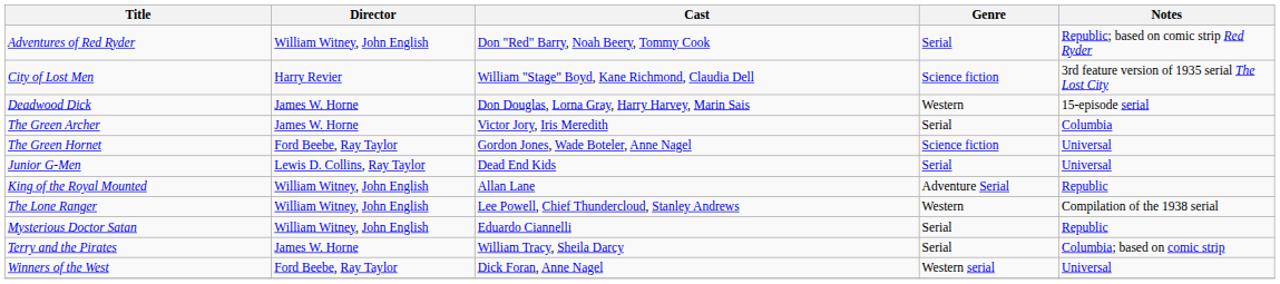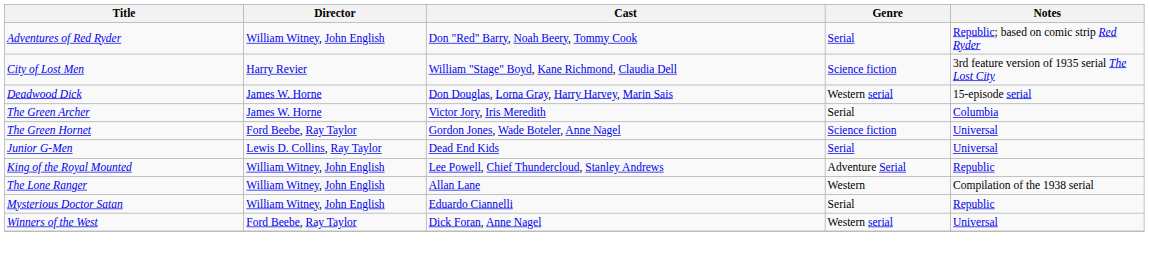 <table class="wikitable" style="width:100%;">
 <tr>
 <th style="width:21%;">Title</th>
 <th style="width:16%;">Director</th>
 <th style="width:35%;">Cast</th>
 <th style="width:11%;">Genre</th>
 <th style="width:17%;">Notes</th>
 </tr>
 <tr>
 <td><em><a href='#'>Adventures of Red Ryder</a></em></td>
 <td><a href='#'>William Witney</a>, <a href='#'>John English</a></td>
 <td><a href='#'>Don "Red" Barry</a>, <a href='#'>Noah Beery</a>, <a href='#'>Tommy Cook</a></td>
 <td><a href='#'>Serial</a></td>
 <td><a href='#'>Republic</a>; based on comic strip <em><a href='#'>Red Ryder</a></em></td>
 </tr>
 <tr>
 <td><em><a href='#'>City of Lost Men</a></em></td>
 <td><a href='#'>Harry Revier</a></td>
 <td><a href='#'>William "Stage" Boyd</a>, <a href='#'>Kane Richmond</a>, <a href='#'>Claudia Dell</a></td>
 <td><a href='#'>Science fiction</a></td>
 <td>3rd feature version of 1935 serial <em><a href='#'>The Lost City</a></em> </td>
 </tr>
 <tr>
 <td><em><a href='#'>Deadwood Dick</a></em></td>
 <td><a href='#'>James W. Horne</a></td>
 <td><a href='#'>Don Douglas</a>, <a href='#'>Lorna Gray</a>, <a href='#'>Harry Harvey</a>, <a href='#'>Marin Sais</a></td>
-<td>Western</td>
+<td>Western <a href='#'>serial</a></td>
 <td>15-episode <a href='#'>serial</a></td>
 </tr>
 <tr>
 <td><em><a href='#'>The Green Archer</a></em></td>
 <td><a href='#'>James W. Horne</a></td>
 <td><a href='#'>Victor Jory</a>, <a href='#'>Iris Meredith</a></td>
 <td>Serial</td>
 <td><a href='#'>Columbia</a></td>
 </tr>
 <tr>
 <td><em><a href='#'>The Green Hornet</a></em></td>
 <td><a href='#'>Ford Beebe</a>, <a href='#'>Ray Taylor</a></td>
 <td><a href='#'>Gordon Jones</a>, <a href='#'>Wade Boteler</a>, <a href='#'>Anne Nagel</a></td>
 <td><a href='#'>Science fiction</a></td>
 <td><a href='#'>Universal</a></td>
 </tr>
 <tr>
 <td><em><a href='#'>Junior G-Men</a></em></td>
 <td><a href='#'>Lewis D. Collins</a>, <a href='#'>Ray Taylor</a></td>
 <td><a href='#'>Dead End Kids</a></td>
 <td><a href='#'>Serial</a></td>
 <td><a href='#'>Universal</a></td>
 </tr>
 <tr>
 <td><em><a href='#'>King of the Royal Mounted</a></em></td>
 <td><a href='#'>William Witney</a>, <a href='#'>John English</a></td>
-<td><a href='#'>Allan Lane</a></td>
+<td><a href='#'>Lee Powell</a>, <a href='#'>Chief Thundercloud</a>, <a href='#'>Stanley Andrews</a></td>
 <td>Adventure <a href='#'>Serial</a></td>
 <td><a href='#'>Republic</a></td>
 </tr>
 <tr>
 <td><em><a href='#'>The Lone Ranger</a></em></td>
 <td><a href='#'>William Witney</a>, <a href='#'>John English</a></td>
-<td><a href='#'>Lee Powell</a>, <a href='#'>Chief Thundercloud</a>, <a href='#'>Stanley Andrews</a></td>
+<td><a href='#'>Allan Lane</a></td>
 <td>Western</td>
 <td>Compilation of the 1938 serial</td>
 </tr>
 <tr>
 <td><em><a href='#'>Mysterious Doctor Satan</a></em></td>
 <td><a href='#'>William Witney</a>, <a href='#'>John English</a></td>
 <td><a href='#'>Eduardo Ciannelli</a></td>
 <td>Serial</td>
 <td><a href='#'>Republic</a></td>
 </tr>
 <tr>
-<td><em><a href='#'>Terry and the Pirates</a></em></td>
-<td><a href='#'>James W. Horne</a></td>
-<td><a href='#'>William Tracy</a>, <a href='#'>Sheila Darcy</a></td>
-<td>Serial</td>
-<td><a href='#'>Columbia</a>; based on <a href='#'>comic strip</a></td>
-</tr>
-<tr>
 <td><em><a href='#'>Winners of the West</a></em></td>
 <td><a href='#'>Ford Beebe</a>, <a href='#'>Ray Taylor</a></td>
 <td><a href='#'>Dick Foran</a>, <a href='#'>Anne Nagel</a></td>
 <td>Western <a href='#'>serial</a></td>
 <td><a href='#'>Universal</a></td>
 </tr>
 <tr>
 </tr>
 </table>
